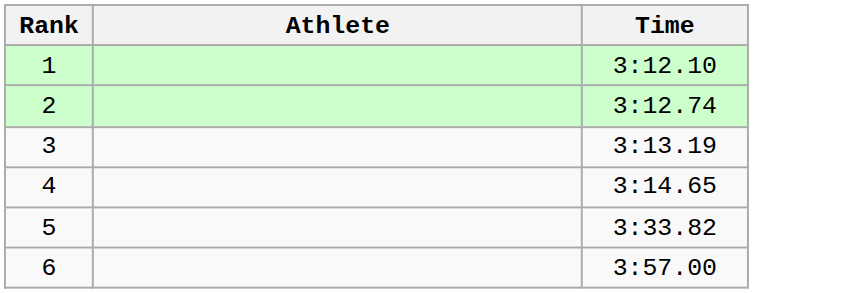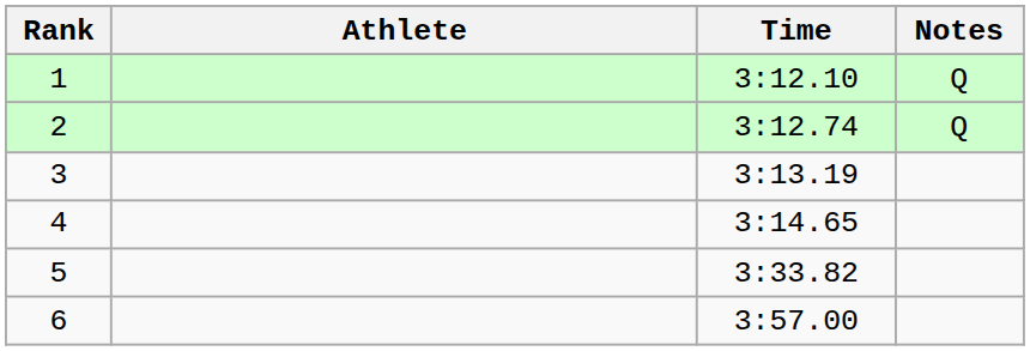 <table class=wikitable style="text-align:center">
 <tr>
 <th width=40>Rank</th>
 <th width=250>Athlete</th>
 <th width=80>Time</th>
+<th width=50>Notes</th>
 </tr>
 <tr bgcolor="ccffcc">
 <td>1</td>
 <td align=left></td>
 <td>3:12.10</td>
+<td>Q</td>
 </tr>
 <tr bgcolor="ccffcc">
 <td>2</td>
 <td align=left></td>
 <td>3:12.74</td>
+<td>Q</td>
 </tr>
 <tr>
 <td>3</td>
 <td align=left></td>
 <td>3:13.19</td>
+<td></td>
 </tr>
 <tr>
 <td>4</td>
 <td align=left></td>
 <td>3:14.65</td>
+<td></td>
 </tr>
 <tr>
 <td>5</td>
 <td align=left></td>
 <td>3:33.82</td>
+<td></td>
 </tr>
 <tr>
 <td>6</td>
 <td align=left></td>
 <td>3:57.00</td>
+<td></td>
 </tr>
 </table>
